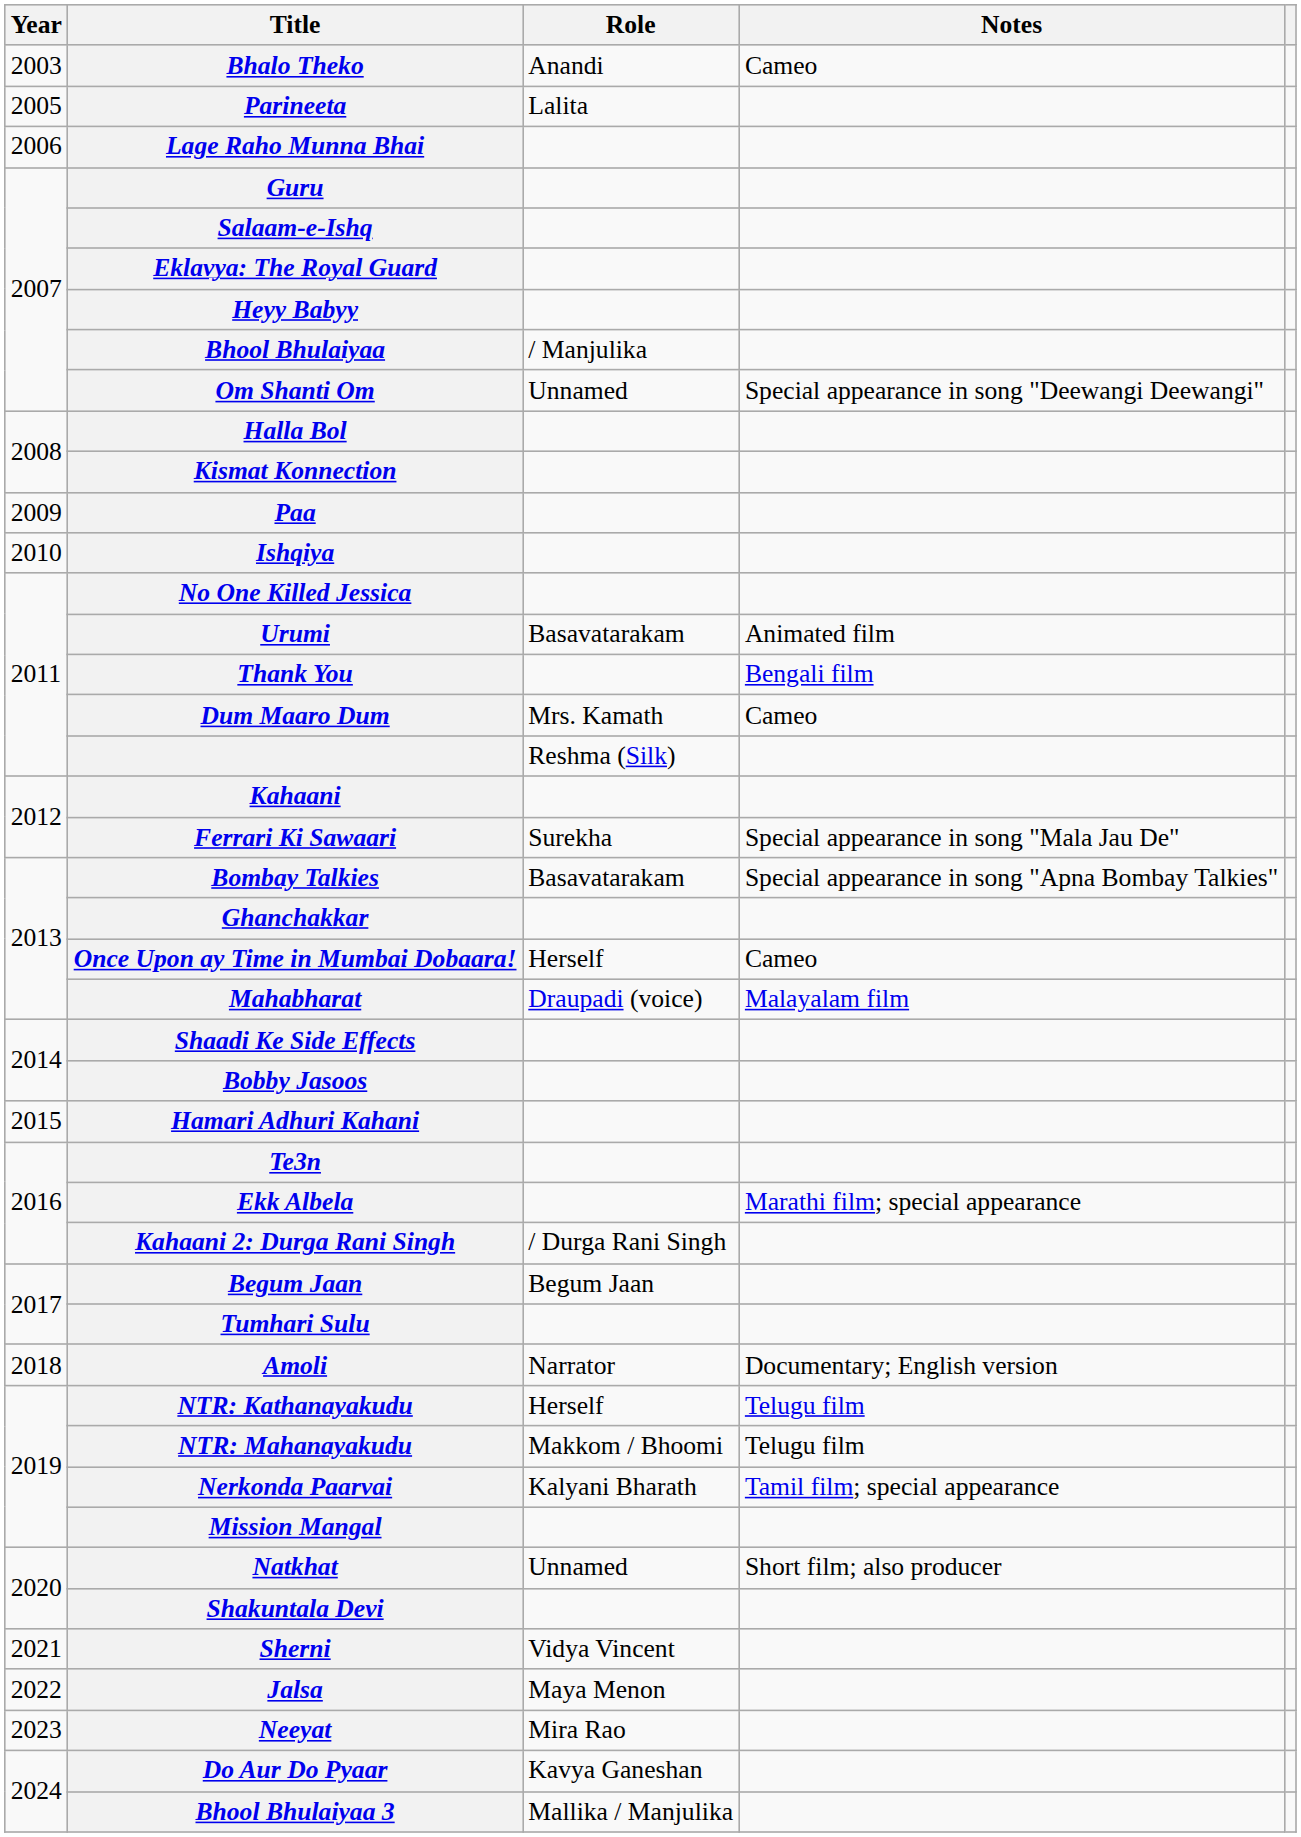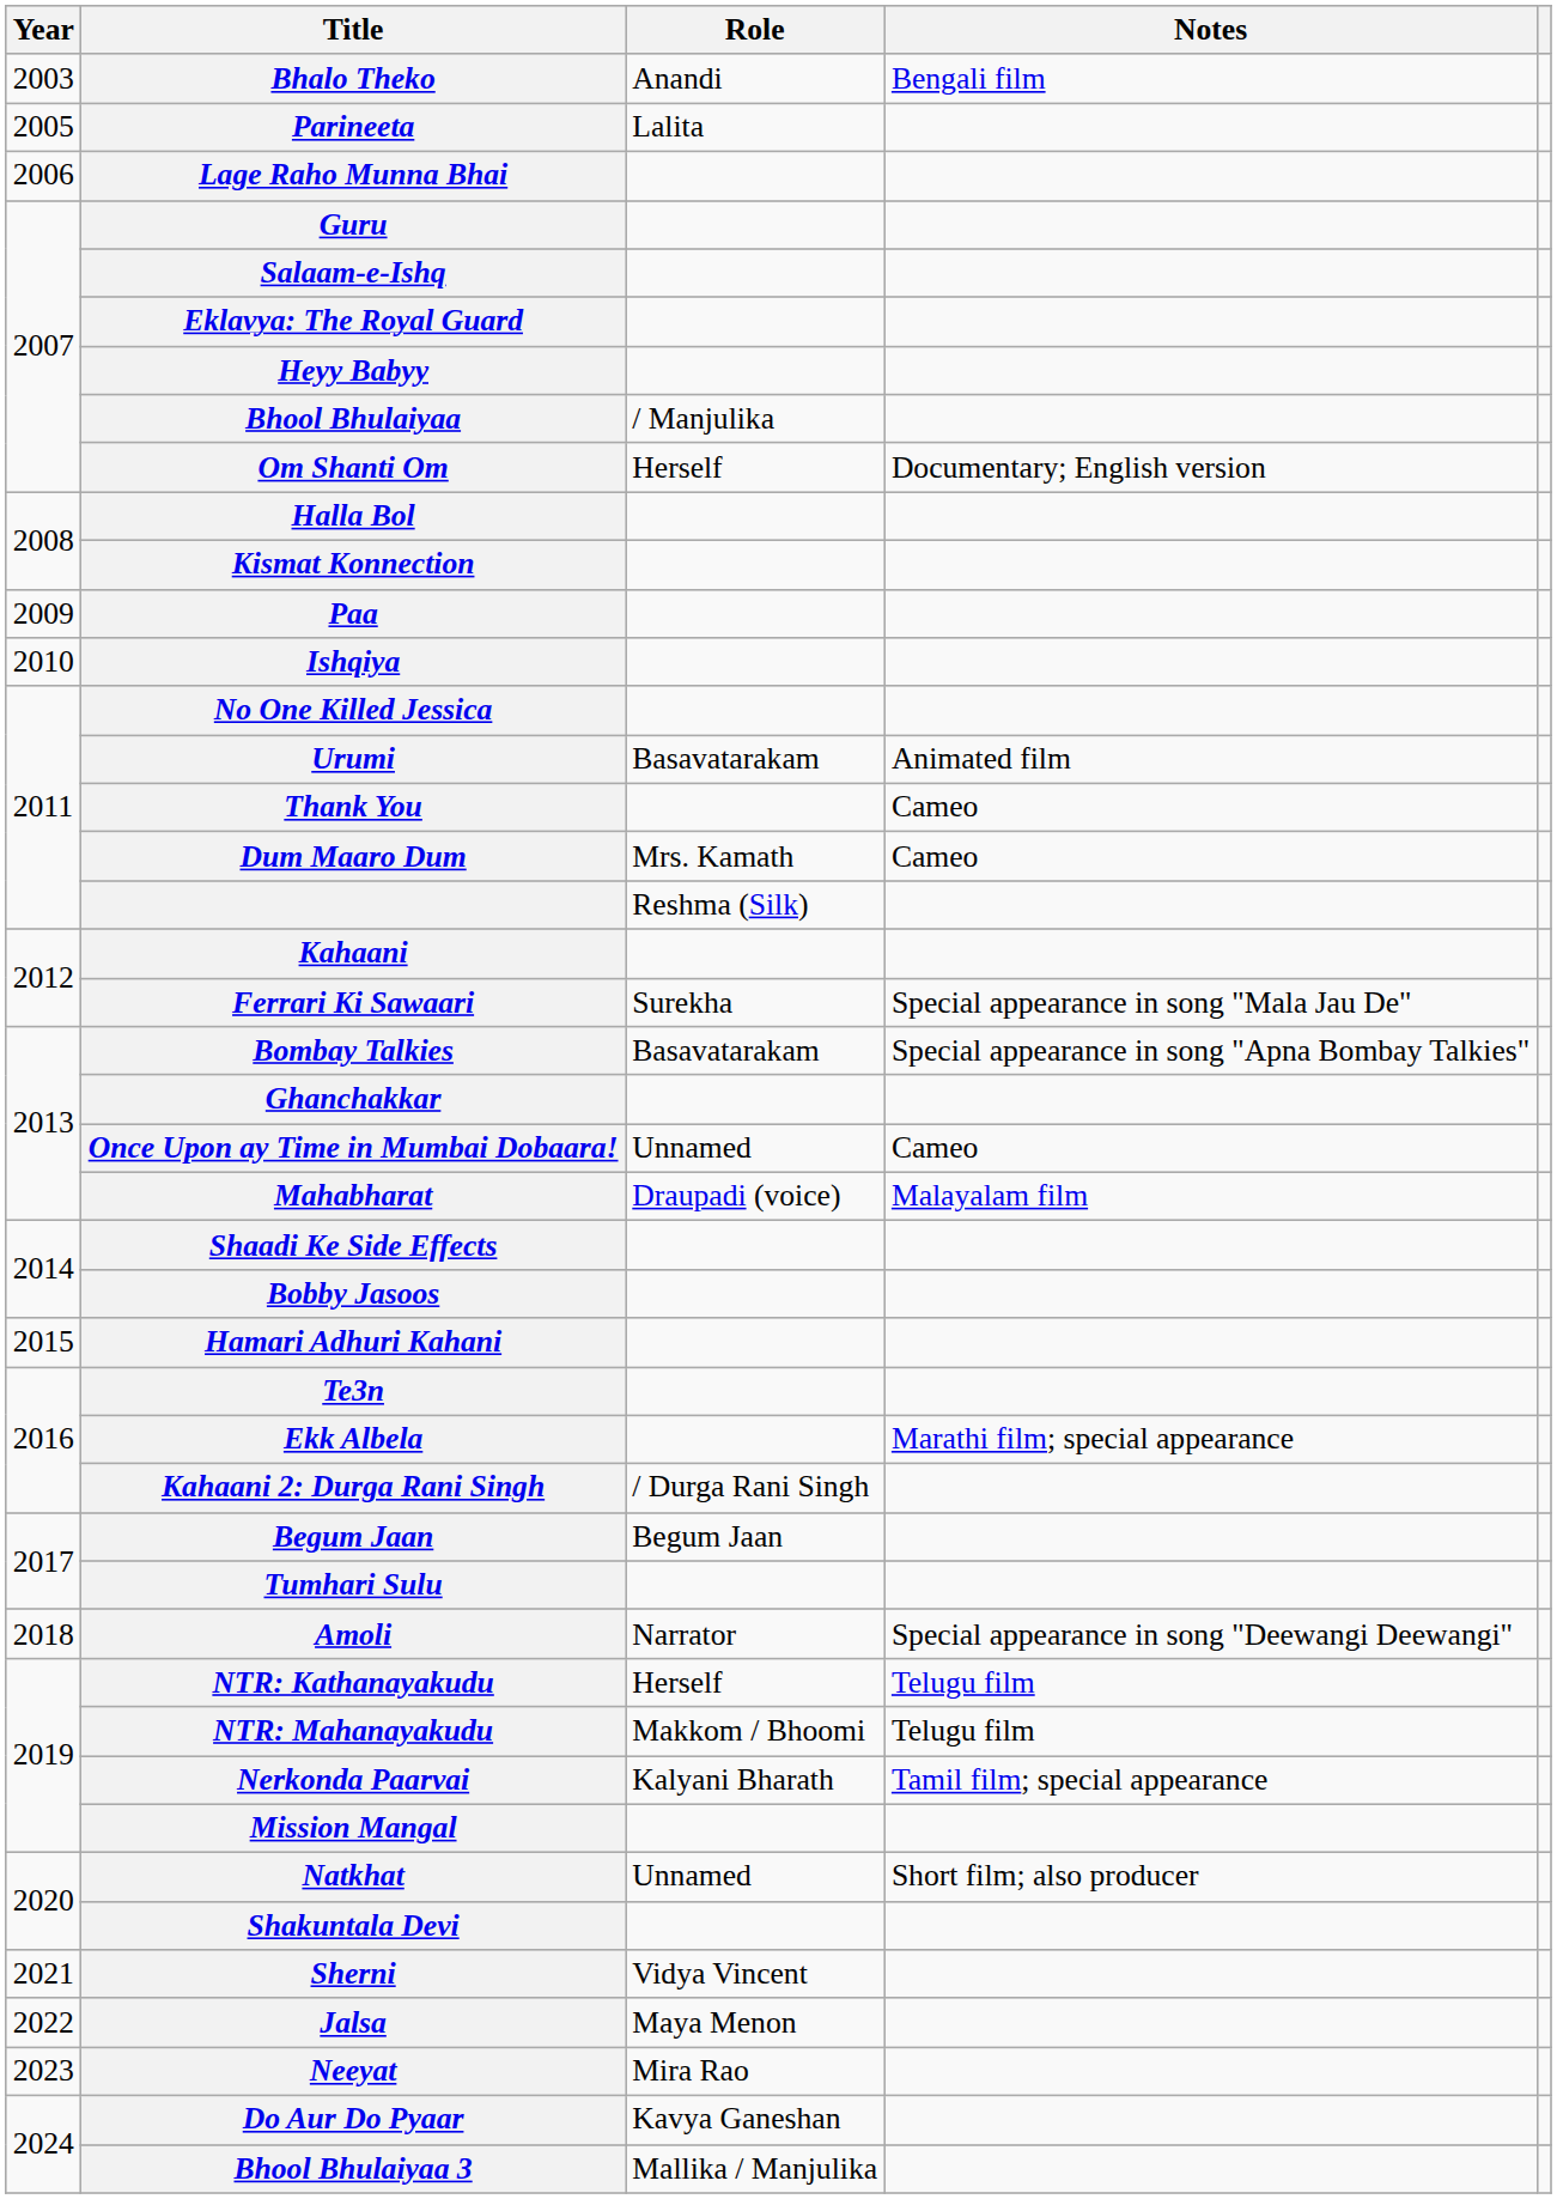 <table class="wikitable plainrowheaders sortable" style="margin-right: 0;">
 <tr>
 <th scope="col">Year</th>
 <th scope="col">Title</th>
 <th scope="col">Role</th>
 <th scope="col" class="unsortable">Notes</th>
 <th scope="col" class="unsortable"></th>
 </tr>
 <tr>
 <td>2003</td>
 <th scope="row"><em><a href='#'>Bhalo Theko</a></em></th>
 <td>Anandi</td>
-<td>Cameo</td>
+<td><a href='#'>Bengali film</a></td>
 <td style="text-align: center;"></td>
 </tr>
 <tr>
 <td>2005</td>
 <th scope="row"><em><a href='#'>Parineeta</a></em></th>
 <td>Lalita</td>
 <td></td>
 <td style="text-align: center;"></td>
 </tr>
 <tr>
 <td>2006</td>
 <th scope="row"><em><a href='#'>Lage Raho Munna Bhai</a></em></th>
 <td></td>
 <td></td>
 <td style="text-align: center;"></td>
 </tr>
 <tr>
 <td rowspan="6">2007</td>
 <th scope="row"><em><a href='#'>Guru</a></em></th>
 <td></td>
 <td></td>
 <td style="text-align: center;"></td>
 </tr>
 <tr>
 <th scope="row"><em><a href='#'>Salaam-e-Ishq</a></em></th>
 <td></td>
 <td></td>
 <td style="text-align: center;"></td>
 </tr>
 <tr>
 <th scope="row"><em><a href='#'>Eklavya: The Royal Guard</a></em></th>
 <td></td>
 <td></td>
 <td style="text-align: center;"></td>
 </tr>
 <tr>
 <th scope="row"><em><a href='#'>Heyy Babyy</a></em></th>
 <td></td>
 <td></td>
 <td style="text-align: center;"></td>
 </tr>
 <tr>
 <th scope="row"><em><a href='#'>Bhool Bhulaiyaa</a></em></th>
 <td> / Manjulika</td>
 <td></td>
 <td style="text-align: center;"></td>
 </tr>
 <tr>
 <th scope="row"><em><a href='#'>Om Shanti Om</a></em></th>
-<td>Unnamed</td>
-<td>Special appearance in song "Deewangi Deewangi"</td>
+<td>Herself</td>
+<td>Documentary; English version</td>
 <td style="text-align: center;"></td>
 </tr>
 <tr>
 <td rowspan="2">2008</td>
 <th scope="row"><em><a href='#'>Halla Bol</a></em></th>
 <td></td>
 <td></td>
 <td style="text-align: center;"></td>
 </tr>
 <tr>
 <th scope="row"><em><a href='#'>Kismat Konnection</a></em></th>
 <td></td>
 <td></td>
 <td style="text-align: center;"></td>
 </tr>
 <tr>
 <td>2009</td>
 <th scope="row"><em><a href='#'>Paa</a></em></th>
 <td></td>
 <td></td>
 <td style="text-align: center;"></td>
 </tr>
 <tr>
 <td>2010</td>
 <th scope="row"><em><a href='#'>Ishqiya</a></em></th>
 <td></td>
 <td></td>
 <td style="text-align: center;"></td>
 </tr>
 <tr>
 <td rowspan="5">2011</td>
 <th scope="row"><em><a href='#'>No One Killed Jessica</a></em></th>
 <td></td>
 <td></td>
 <td style="text-align: center;"></td>
 </tr>
 <tr>
 <th scope="row"><em><a href='#'>Urumi</a></em></th>
 <td>Basavatarakam</td>
 <td>Animated film</td>
 <td style="text-align: center;"></td>
 </tr>
 <tr>
 <th scope="row"><em><a href='#'>Thank You</a></em></th>
 <td></td>
-<td><a href='#'>Bengali film</a></td>
+<td>Cameo</td>
 <td style="text-align: center;"></td>
 </tr>
 <tr>
 <th scope="row"><em><a href='#'>Dum Maaro Dum</a></em></th>
 <td>Mrs. Kamath</td>
 <td>Cameo</td>
 <td style="text-align: center;"></td>
 </tr>
 <tr>
 <th scope="row"></th>
 <td>Reshma (<a href='#'>Silk</a>)</td>
 <td></td>
 <td style="text-align: center;"></td>
 </tr>
 <tr>
 <td rowspan="2">2012</td>
 <th scope="row"><em><a href='#'>Kahaani</a></em></th>
 <td></td>
 <td></td>
 <td style="text-align: center;"></td>
 </tr>
 <tr>
 <th scope="row"><em><a href='#'>Ferrari Ki Sawaari</a></em></th>
 <td>Surekha</td>
 <td>Special appearance in song "Mala Jau De"</td>
 <td style="text-align: center;"></td>
 </tr>
 <tr>
 <td rowspan="4">2013</td>
 <th scope="row"><em><a href='#'>Bombay Talkies</a></em></th>
 <td>Basavatarakam</td>
 <td>Special appearance in song "Apna Bombay Talkies"</td>
 <td style="text-align: center;"></td>
 </tr>
 <tr>
 <th scope="row"><em><a href='#'>Ghanchakkar</a></em></th>
 <td></td>
 <td></td>
 <td style="text-align: center;"></td>
 </tr>
 <tr>
 <th scope="row"><em><a href='#'>Once Upon ay Time in Mumbai Dobaara!</a></em></th>
-<td>Herself</td>
+<td>Unnamed</td>
 <td>Cameo</td>
 <td style="text-align: center;"></td>
 </tr>
 <tr>
 <th scope="row"><em><a href='#'>Mahabharat</a></em></th>
 <td><a href='#'>Draupadi</a> (voice)</td>
 <td><a href='#'>Malayalam film</a></td>
 <td style="text-align: center;"></td>
 </tr>
 <tr>
 <td rowspan="2">2014</td>
 <th scope="row"><em><a href='#'>Shaadi Ke Side Effects</a></em></th>
 <td></td>
 <td></td>
 <td style="text-align: center;"></td>
 </tr>
 <tr>
 <th scope="row"><em><a href='#'>Bobby Jasoos</a></em></th>
 <td></td>
 <td></td>
 <td style="text-align: center;"></td>
 </tr>
 <tr>
 <td>2015</td>
 <th scope="row"><em><a href='#'>Hamari Adhuri Kahani</a></em></th>
 <td></td>
 <td></td>
 <td style="text-align: center;"></td>
 </tr>
 <tr>
 <td rowspan="3">2016</td>
 <th scope="row"><em><a href='#'>Te3n</a></em></th>
 <td></td>
 <td></td>
 <td style="text-align: center;"></td>
 </tr>
 <tr>
 <th scope="row"><em><a href='#'>Ekk Albela</a></em></th>
 <td></td>
 <td><a href='#'>Marathi film</a>; special appearance</td>
 <td style="text-align: center;"></td>
 </tr>
 <tr>
 <th scope="row"><em><a href='#'>Kahaani 2: Durga Rani Singh</a></em></th>
 <td> / Durga Rani Singh</td>
 <td></td>
 <td style="text-align: center;"></td>
 </tr>
 <tr>
 <td rowspan="2">2017</td>
 <th scope="row"><em><a href='#'>Begum Jaan</a></em></th>
 <td>Begum Jaan</td>
 <td></td>
 <td style="text-align: center;"></td>
 </tr>
 <tr>
 <th scope="row"><em><a href='#'>Tumhari Sulu</a></em></th>
 <td></td>
 <td></td>
 <td style="text-align: center;"></td>
 </tr>
 <tr>
 <td>2018</td>
 <th scope="row"><em><a href='#'>Amoli</a></em></th>
 <td>Narrator</td>
-<td>Documentary; English version</td>
+<td>Special appearance in song "Deewangi Deewangi"</td>
 <td style="text-align: center;"></td>
 </tr>
 <tr>
 <td rowspan="4">2019</td>
 <th scope="row"><em><a href='#'>NTR: Kathanayakudu</a></em></th>
 <td>Herself</td>
 <td><a href='#'>Telugu film</a></td>
 <td style="text-align: center;"></td>
 </tr>
 <tr>
 <th scope="row"><em><a href='#'>NTR: Mahanayakudu</a></em></th>
 <td>Makkom / Bhoomi</td>
 <td>Telugu film</td>
 <td style="text-align: center;"></td>
 </tr>
 <tr>
 <th scope="row"><em><a href='#'>Nerkonda Paarvai</a></em></th>
 <td>Kalyani Bharath</td>
 <td><a href='#'>Tamil film</a>; special appearance</td>
 <td style="text-align: center;"></td>
 </tr>
 <tr>
 <th scope="row"><em><a href='#'>Mission Mangal</a></em></th>
 <td></td>
 <td></td>
 <td style="text-align: center;"></td>
 </tr>
 <tr>
 <td rowspan="2">2020</td>
 <th scope="row"><em><a href='#'>Natkhat</a></em></th>
 <td>Unnamed</td>
 <td>Short film; also producer</td>
 <td style="text-align: center;"></td>
 </tr>
 <tr>
 <th scope="row"><em><a href='#'>Shakuntala Devi</a></em></th>
 <td></td>
 <td></td>
 <td style="text-align: center;"></td>
 </tr>
 <tr>
 <td>2021</td>
 <th scope="row"><em><a href='#'>Sherni</a></em></th>
 <td>Vidya Vincent</td>
 <td></td>
 <td style="text-align: center;"></td>
 </tr>
 <tr>
 <td>2022</td>
 <th scope="row"><em><a href='#'>Jalsa</a></em></th>
 <td>Maya Menon</td>
 <td></td>
 <td style="text-align: center;"></td>
 </tr>
 <tr>
 <td>2023</td>
 <th scope="row"><em><a href='#'>Neeyat</a></em></th>
 <td>Mira Rao</td>
 <td></td>
 <td style="text-align: center;"></td>
 </tr>
 <tr>
 <td rowspan="2">2024</td>
 <th scope="row"><em><a href='#'>Do Aur Do Pyaar</a></em></th>
 <td>Kavya Ganeshan</td>
 <td></td>
 <td style="text-align: center;"></td>
 </tr>
 <tr>
 <th scope="row"><em><a href='#'>Bhool Bhulaiyaa 3</a></em></th>
 <td>Mallika / Manjulika</td>
 <td></td>
 <td style="text-align: center;"></td>
 </tr>
 </table>
